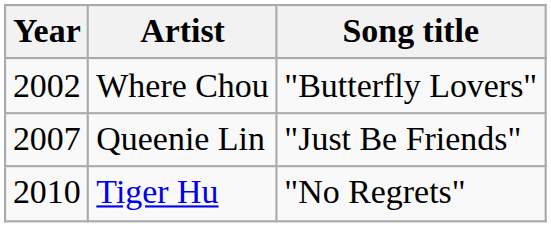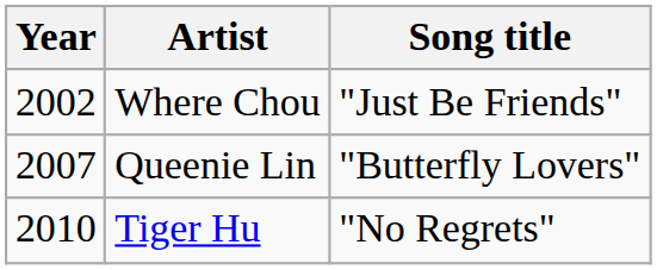 <table class="wikitable sortable">
 <tr>
 <th>Year</th>
 <th>Artist</th>
 <th>Song title</th>
 </tr>
 <tr>
 <td>2002</td>
 <td>Where Chou</td>
-<td>"Butterfly Lovers"</td>
+<td>"Just Be Friends"</td>
 </tr>
 <tr>
 <td>2007</td>
 <td>Queenie Lin</td>
-<td>"Just Be Friends"</td>
+<td>"Butterfly Lovers"</td>
 </tr>
 <tr>
 <td>2010</td>
 <td><a href='#'>Tiger Hu</a></td>
 <td>"No Regrets"</td>
 </tr>
 </table>
